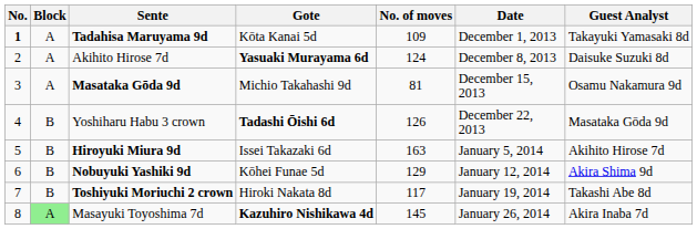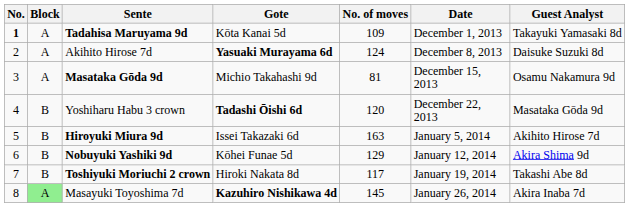 <table class="wikitable">
 <tr>
 <th width="20">No.</th>
 <th>Block</th>
 <th>Sente</th>
 <th>Gote</th>
 <th>No. of moves</th>
 <th width="125">Date</th>
 <th>Guest Analyst</th>
 </tr>
 <tr>
 <td align="center"><strong>1</strong></td>
 <td align="center">A</td>
 <td><strong>Tadahisa Maruyama 9d</strong></td>
 <td>Kōta Kanai 5d</td>
 <td align="center">109</td>
 <td>December 1, 2013</td>
 <td>Takayuki Yamasaki 8d</td>
 </tr>
 <tr>
 <td align="center">2</td>
 <td align="center">A</td>
 <td>Akihito Hirose 7d</td>
 <td><strong>Yasuaki Murayama 6d</strong></td>
 <td align="center">124</td>
 <td>December 8, 2013</td>
 <td>Daisuke Suzuki 8d</td>
 </tr>
 <tr>
 <td align="center">3</td>
 <td align="center">A</td>
 <td><strong>Masataka Gōda 9d</strong></td>
 <td>Michio Takahashi 9d</td>
 <td align="center">81</td>
 <td>December 15, 2013</td>
 <td>Osamu Nakamura 9d</td>
 </tr>
 <tr>
 <td align="center">4</td>
 <td align="center">B</td>
 <td>Yoshiharu Habu 3 crown</td>
 <td><strong>Tadashi Ōishi 6d</strong></td>
-<td align="center">126</td>
+<td align="center">120</td>
 <td>December 22, 2013</td>
 <td>Masataka Gōda 9d</td>
 </tr>
 <tr>
 <td align="center">5</td>
 <td align="center">B</td>
 <td><strong>Hiroyuki Miura 9d</strong></td>
 <td>Issei Takazaki 6d</td>
 <td align="center">163</td>
 <td>January 5, 2014</td>
 <td>Akihito Hirose 7d</td>
 </tr>
 <tr>
 <td align="center">6</td>
 <td align="center">B</td>
 <td><strong>Nobuyuki Yashiki 9d</strong></td>
 <td>Kōhei Funae 5d</td>
 <td align="center">129</td>
 <td>January 12, 2014</td>
 <td><a href='#'>Akira Shima</a> 9d</td>
 </tr>
 <tr>
 <td align="center">7</td>
 <td align="center">B</td>
 <td><strong>Toshiyuki Moriuchi 2 crown</strong></td>
 <td>Hiroki Nakata 8d</td>
 <td align="center">117</td>
 <td>January 19, 2014</td>
 <td>Takashi Abe 8d</td>
 </tr>
 <tr>
 <td align="center">8</td>
 <td align="center" style="background: lightgreen;">A</td>
 <td>Masayuki Toyoshima 7d</td>
 <td><strong>Kazuhiro Nishikawa 4d</strong></td>
 <td align="center">145</td>
 <td>January 26, 2014</td>
 <td>Akira Inaba 7d</td>
 </tr>
 </table>
